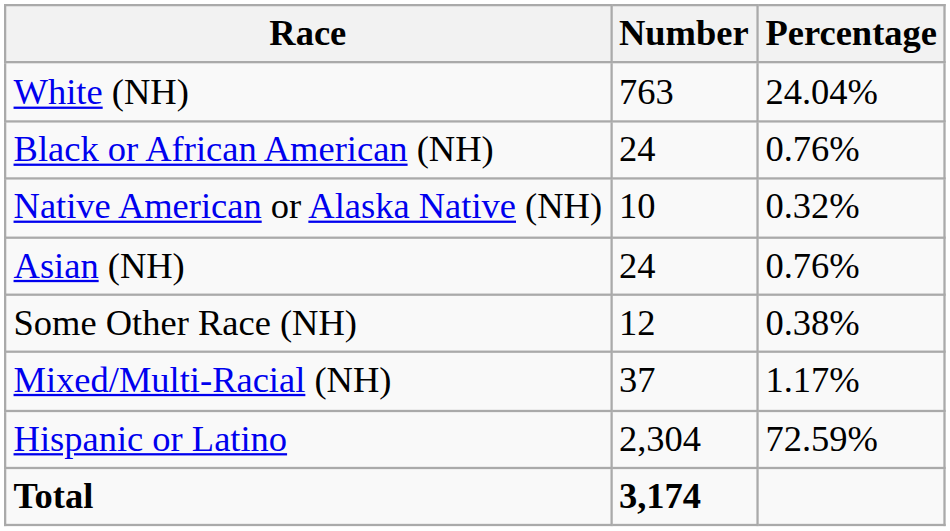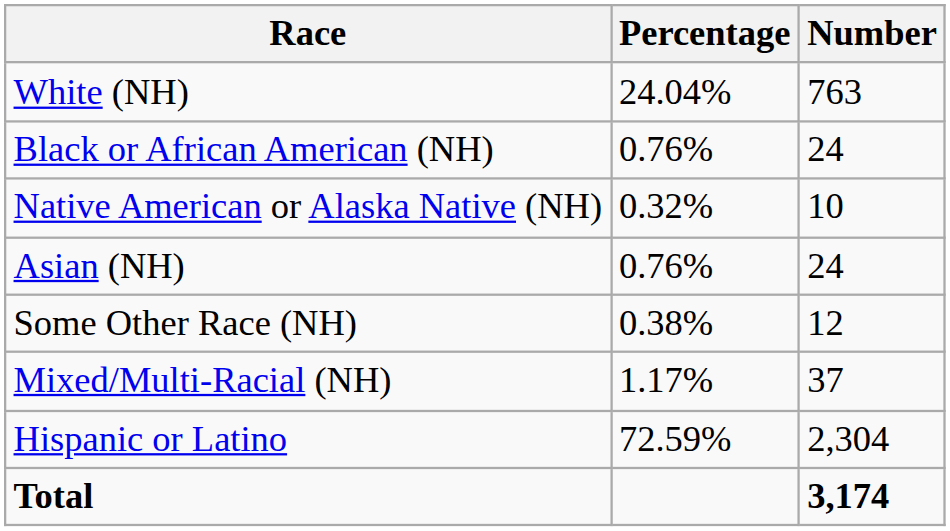 <table class="wikitable">
 <tr>
 <th>Race</th>
+<th>Percentage</th>
 <th>Number</th>
-<th>Percentage</th>
 </tr>
 <tr>
 <td><a href='#'>White</a> (NH)</td>
+<td>24.04%</td>
 <td>763</td>
-<td>24.04%</td>
 </tr>
 <tr>
 <td><a href='#'>Black or African American</a> (NH)</td>
+<td>0.76%</td>
 <td>24</td>
-<td>0.76%</td>
 </tr>
 <tr>
 <td><a href='#'>Native American</a> or <a href='#'>Alaska Native</a> (NH)</td>
+<td>0.32%</td>
 <td>10</td>
-<td>0.32%</td>
 </tr>
 <tr>
 <td><a href='#'>Asian</a> (NH)</td>
+<td>0.76%</td>
 <td>24</td>
-<td>0.76%</td>
 </tr>
 <tr>
 <td>Some Other Race (NH)</td>
+<td>0.38%</td>
 <td>12</td>
-<td>0.38%</td>
 </tr>
 <tr>
 <td><a href='#'>Mixed/Multi-Racial</a> (NH)</td>
+<td>1.17%</td>
 <td>37</td>
-<td>1.17%</td>
 </tr>
 <tr>
 <td><a href='#'>Hispanic or Latino</a></td>
+<td>72.59%</td>
 <td>2,304</td>
-<td>72.59%</td>
 </tr>
 <tr>
 <td><strong>Total</strong></td>
+<td></td>
 <td><strong>3,174</strong></td>
-<td></td>
 </tr>
 </table>
